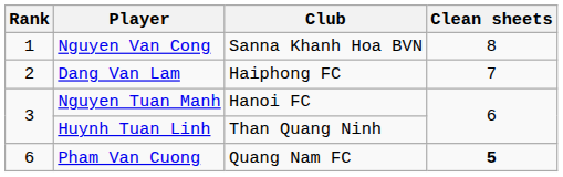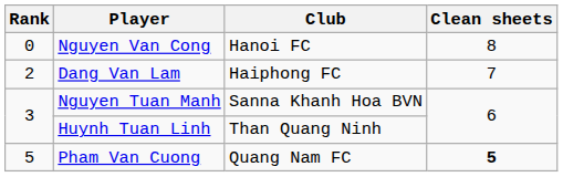 <table class="wikitable" style="text-align:center">
 <tr>
 <th>Rank</th>
 <th>Player</th>
 <th>Club</th>
 <th>Clean sheets</th>
 </tr>
 <tr>
-<td>1</td>
+<td>0</td>
 <td align="left"> <a href='#'>Nguyen Van Cong</a></td>
-<td align="left">Sanna Khanh Hoa BVN</td>
+<td align="left">Hanoi FC</td>
 <td>8</td>
 </tr>
 <tr>
 <td>2</td>
 <td align="left"> <a href='#'>Dang Van Lam</a></td>
 <td align="left">Haiphong FC</td>
 <td>7</td>
 </tr>
 <tr>
 <td rowspan="2">3</td>
 <td align="left"> <a href='#'>Nguyen Tuan Manh</a></td>
-<td align="left">Hanoi FC</td>
+<td align="left">Sanna Khanh Hoa BVN</td>
 <td rowspan="2">6</td>
 </tr>
 <tr>
 <td align="left"> <a href='#'>Huynh Tuan Linh</a></td>
 <td align="left">Than Quang Ninh</td>
 </tr>
 <tr>
-<td>6</td>
+<td>5</td>
 <td align="left"> <a href='#'>Pham Van Cuong</a></td>
 <td align="left">Quang Nam FC</td>
 <td><strong>5</strong></td>
 </tr>
 </table>
